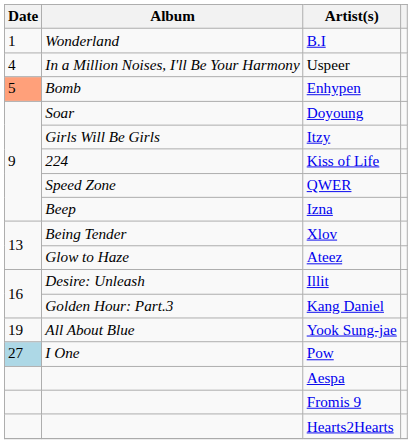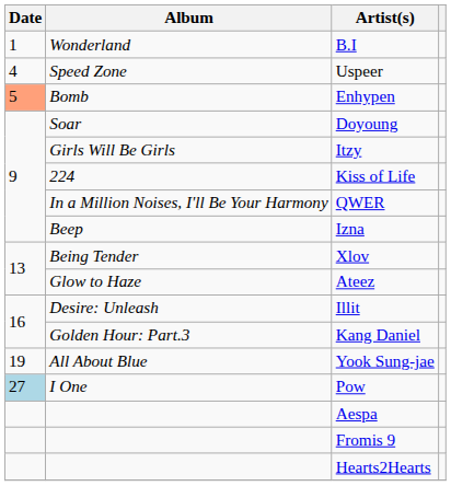 <table class="wikitable">
 <tr>
 <th>Date</th>
 <th>Album</th>
 <th>Artist(s)</th>
 <th></th>
 </tr>
 <tr>
 <td>1</td>
 <td><em>Wonderland</em></td>
 <td><a href='#'>B.I</a></td>
 <td style="text-align:center"></td>
 </tr>
 <tr>
 <td>4</td>
-<td><em>In a Million Noises, I'll Be Your Harmony</em></td>
+<td><em>Speed Zone</em></td>
 <td>Uspeer</td>
 <td style="text-align:center"></td>
 </tr>
 <tr>
 <td style="background: lightsalmon;">5</td>
 <td><em>Bomb</em></td>
 <td><a href='#'>Enhypen</a></td>
 <td style="text-align:center"></td>
 </tr>
 <tr>
 <td rowspan="5">9</td>
 <td><em>Soar</em></td>
 <td><a href='#'>Doyoung</a></td>
 <td style="text-align:center"></td>
 </tr>
 <tr>
 <td><em>Girls Will Be Girls</em></td>
 <td><a href='#'>Itzy</a></td>
 <td style="text-align:center"></td>
 </tr>
 <tr>
 <td><em>224</em></td>
 <td><a href='#'>Kiss of Life</a></td>
 <td style="text-align:center"></td>
 </tr>
 <tr>
-<td><em>Speed Zone</em></td>
+<td><em>In a Million Noises, I'll Be Your Harmony</em></td>
 <td><a href='#'>QWER</a></td>
 <td style="text-align:center"></td>
 </tr>
 <tr>
 <td><em>Beep</em></td>
 <td><a href='#'>Izna</a></td>
 <td style="text-align:center"></td>
 </tr>
 <tr>
 <td rowspan="2">13</td>
 <td><em>Being Tender</em></td>
 <td><a href='#'>Xlov</a></td>
 <td style="text-align:center"></td>
 </tr>
 <tr>
 <td><em>Glow to Haze</em></td>
 <td><a href='#'>Ateez</a></td>
 <td style="text-align:center"></td>
 </tr>
 <tr>
 <td rowspan="2">16</td>
 <td><em>Desire: Unleash</em></td>
 <td><a href='#'>Illit</a></td>
 <td style="text-align:center"></td>
 </tr>
 <tr>
 <td><em>Golden Hour: Part.3</em></td>
 <td><a href='#'>Kang Daniel</a></td>
 <td style="text-align:center"></td>
 </tr>
 <tr>
 <td>19</td>
 <td><em>All About Blue</em></td>
 <td><a href='#'>Yook Sung-jae</a></td>
 <td style="text-align:center"></td>
 </tr>
 <tr>
 <td style="background: lightblue;">27</td>
 <td><em>I One</em></td>
 <td><a href='#'>Pow</a></td>
 <td style="text-align:center"></td>
 </tr>
 <tr>
 <td></td>
 <td></td>
 <td><a href='#'>Aespa</a></td>
 <td style="text-align:center"></td>
 </tr>
 <tr>
 <td></td>
 <td></td>
 <td><a href='#'>Fromis 9</a></td>
 <td style="text-align:center"></td>
 </tr>
 <tr>
 <td></td>
 <td></td>
 <td><a href='#'>Hearts2Hearts</a></td>
 <td style="text-align:center"></td>
 </tr>
 <tr>
 </tr>
 </table>
